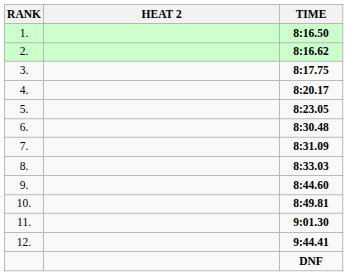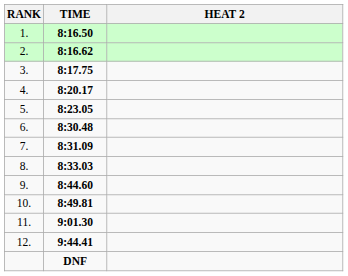 <table class="wikitable" style="border-collapse: collapse; font-size: 90%;">
 <tr>
 <th>RANK</th>
+<th style="width: 5em">TIME</th>
 <th style="width: 20em">HEAT 2</th>
-<th style="width: 5em">TIME</th>
 </tr>
 <tr style="background:#ccffcc;">
 <td align="center">1.</td>
+<td align="center"><strong>8:16.50</strong></td>
 <td></td>
-<td align="center"><strong>8:16.50</strong></td>
 </tr>
 <tr style="background:#ccffcc;">
 <td align="center">2.</td>
+<td align="center"><strong>8:16.62</strong></td>
 <td></td>
-<td align="center"><strong>8:16.62</strong></td>
 </tr>
 <tr>
 <td align="center">3.</td>
+<td align="center"><strong>8:17.75</strong></td>
 <td></td>
-<td align="center"><strong>8:17.75</strong></td>
 </tr>
 <tr>
 <td align="center">4.</td>
+<td align="center"><strong>8:20.17</strong></td>
 <td></td>
-<td align="center"><strong>8:20.17</strong></td>
 </tr>
 <tr>
 <td align="center">5.</td>
+<td align="center"><strong>8:23.05</strong></td>
 <td></td>
-<td align="center"><strong>8:23.05</strong></td>
 </tr>
 <tr>
 <td align="center">6.</td>
+<td align="center"><strong>8:30.48</strong></td>
 <td></td>
-<td align="center"><strong>8:30.48</strong></td>
 </tr>
 <tr>
 <td align="center">7.</td>
+<td align="center"><strong>8:31.09</strong></td>
 <td></td>
-<td align="center"><strong>8:31.09</strong></td>
 </tr>
 <tr>
 <td align="center">8.</td>
+<td align="center"><strong>8:33.03</strong></td>
 <td></td>
-<td align="center"><strong>8:33.03</strong></td>
 </tr>
 <tr>
 <td align="center">9.</td>
+<td align="center"><strong>8:44.60</strong></td>
 <td></td>
-<td align="center"><strong>8:44.60</strong></td>
 </tr>
 <tr>
 <td align="center">10.</td>
+<td align="center"><strong>8:49.81</strong></td>
 <td></td>
-<td align="center"><strong>8:49.81</strong></td>
 </tr>
 <tr>
 <td align="center">11.</td>
+<td align="center"><strong>9:01.30</strong></td>
 <td></td>
-<td align="center"><strong>9:01.30</strong></td>
 </tr>
 <tr>
 <td align="center">12.</td>
+<td align="center"><strong>9:44.41</strong></td>
 <td></td>
-<td align="center"><strong>9:44.41</strong></td>
 </tr>
 <tr>
 <td align="center"></td>
+<td align="center"><strong>DNF</strong></td>
 <td></td>
-<td align="center"><strong>DNF</strong></td>
 </tr>
 </table>
